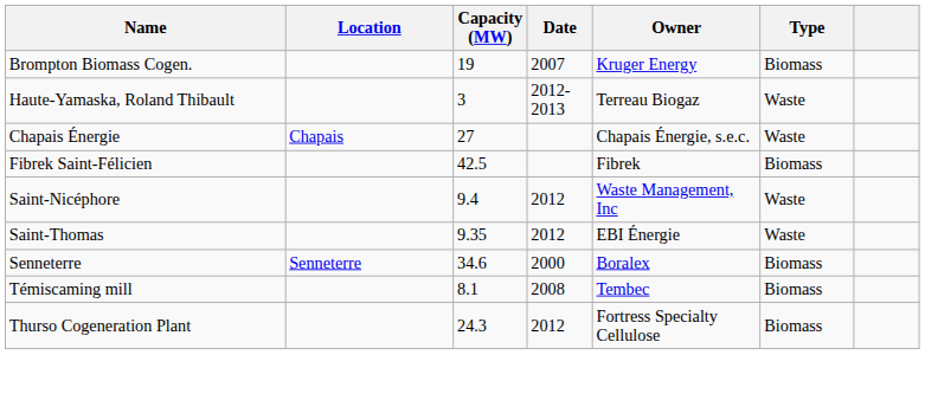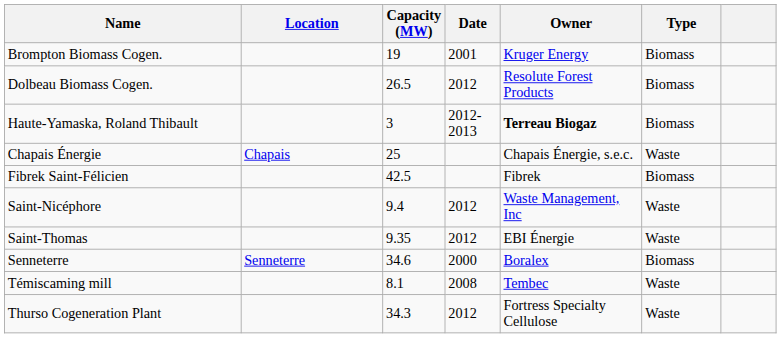 <table class="wikitable sortable">
 <tr>
 <th width="30%">Name</th>
 <th width="18%"><a href='#'>Location</a></th>
 <th width="7%">Capacity (<a href='#'>MW</a>)</th>
 <th width="7%">Date</th>
 <th width="18%">Owner</th>
 <th width="10%">Type</th>
 <th width="7%"></th>
 </tr>
 <tr>
 <td>Brompton Biomass Cogen.</td>
 <td></td>
 <td>19</td>
-<td>2007</td>
+<td>2001</td>
 <td><a href='#'>Kruger Energy</a></td>
+<td>Biomass</td>
+<td></td>
+</tr>
+<tr>
+<td>Dolbeau Biomass Cogen.</td>
+<td></td>
+<td>26.5</td>
+<td>2012</td>
+<td><a href='#'>Resolute Forest Products</a></td>
 <td>Biomass</td>
 <td></td>
 </tr>
 <tr>
 <td>Haute-Yamaska, Roland Thibault</td>
 <td></td>
 <td>3</td>
 <td>2012-2013</td>
-<td>Terreau Biogaz</td>
-<td>Waste</td>
+<td><strong>Terreau Biogaz</strong></td>
+<td>Biomass</td>
 <td></td>
 </tr>
 <tr>
 <td>Chapais Énergie</td>
 <td><a href='#'>Chapais</a></td>
-<td>27</td>
+<td>25</td>
 <td></td>
 <td>Chapais Énergie, s.e.c.</td>
 <td>Waste</td>
 <td></td>
 </tr>
 <tr>
 <td>Fibrek Saint-Félicien</td>
 <td></td>
 <td>42.5</td>
 <td></td>
 <td>Fibrek</td>
 <td>Biomass</td>
 <td></td>
 </tr>
 <tr>
 <td>Saint-Nicéphore</td>
 <td></td>
 <td>9.4</td>
 <td>2012</td>
 <td><a href='#'>Waste Management, Inc</a></td>
 <td>Waste</td>
 <td></td>
 </tr>
 <tr>
 <td>Saint-Thomas</td>
 <td></td>
 <td>9.35</td>
 <td>2012</td>
 <td>EBI Énergie</td>
 <td>Waste</td>
 <td></td>
 </tr>
 <tr>
 <td>Senneterre</td>
 <td><a href='#'>Senneterre</a></td>
 <td>34.6</td>
 <td>2000</td>
 <td><a href='#'>Boralex</a></td>
 <td>Biomass</td>
 <td></td>
 </tr>
 <tr>
 <td>Témiscaming mill</td>
 <td></td>
 <td>8.1</td>
 <td>2008</td>
 <td><a href='#'>Tembec</a></td>
-<td>Biomass</td>
+<td>Waste</td>
 <td></td>
 </tr>
 <tr>
 <td>Thurso Cogeneration Plant</td>
 <td></td>
-<td>24.3</td>
+<td>34.3</td>
 <td>2012</td>
 <td>Fortress Specialty Cellulose</td>
-<td>Biomass</td>
+<td>Waste</td>
 <td></td>
 </tr>
 </table>
